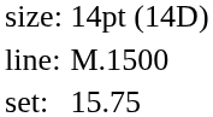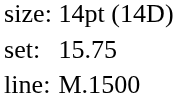 <table style="margin-left:40px;">
 <tr>
 <td>size:</td>
 <td>14pt (14D)</td>
 </tr>
 <tr>
+<td>set:</td>
+<td>15.75</td>
+</tr>
+<tr>
 <td>line:</td>
 <td>M.1500</td>
 </tr>
-<tr>
-<td>set:</td>
-<td>15.75</td>
-</tr>
 </table>
